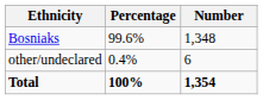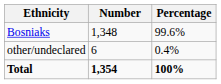 <table class="wikitable">
 <tr>
 <th width="100px">Ethnicity</th>
+<th width="80px">Number</th>
 <th width="80px">Percentage</th>
-<th width="80px">Number</th>
 </tr>
 <tr>
 <td><a href='#'>Bosniaks</a></td>
+<td>1,348</td>
 <td>99.6%</td>
-<td>1,348</td>
 </tr>
 <tr>
 <td>other/undeclared</td>
+<td>6</td>
 <td>0.4%</td>
-<td>6</td>
 </tr>
 <tr>
 <td><strong>Total</strong></td>
+<td><strong>1,354</strong></td>
 <td><strong>100%</strong></td>
-<td><strong>1,354</strong></td>
 </tr>
 </table>
